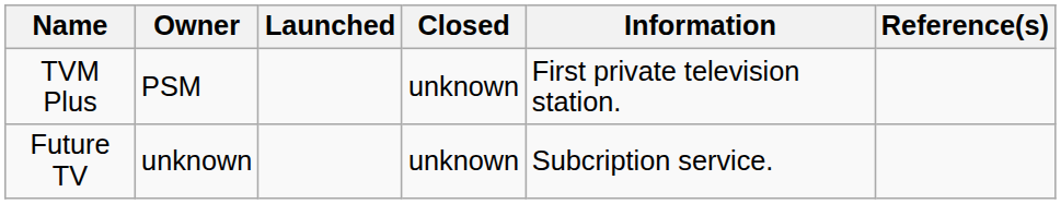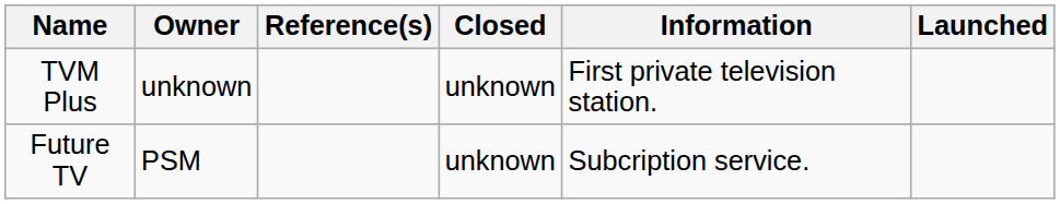 <table class="wikitable sortable">
 <tr>
 <th>Name</th>
 <th>Owner</th>
-<th>Launched</th>
+<th>Reference(s)</th>
 <th>Closed</th>
 <th>Information</th>
-<th>Reference(s)</th>
+<th>Launched</th>
 </tr>
 <tr>
 <td align="center">TVM Plus</td>
-<td>PSM</td>
+<td>unknown</td>
 <td></td>
 <td>unknown</td>
 <td>First private television station.</td>
 <td></td>
 </tr>
 <tr>
 <td align="center">Future TV</td>
-<td>unknown</td>
+<td>PSM</td>
 <td></td>
 <td>unknown</td>
 <td>Subcription service.</td>
 <td></td>
 </tr>
 </table>
